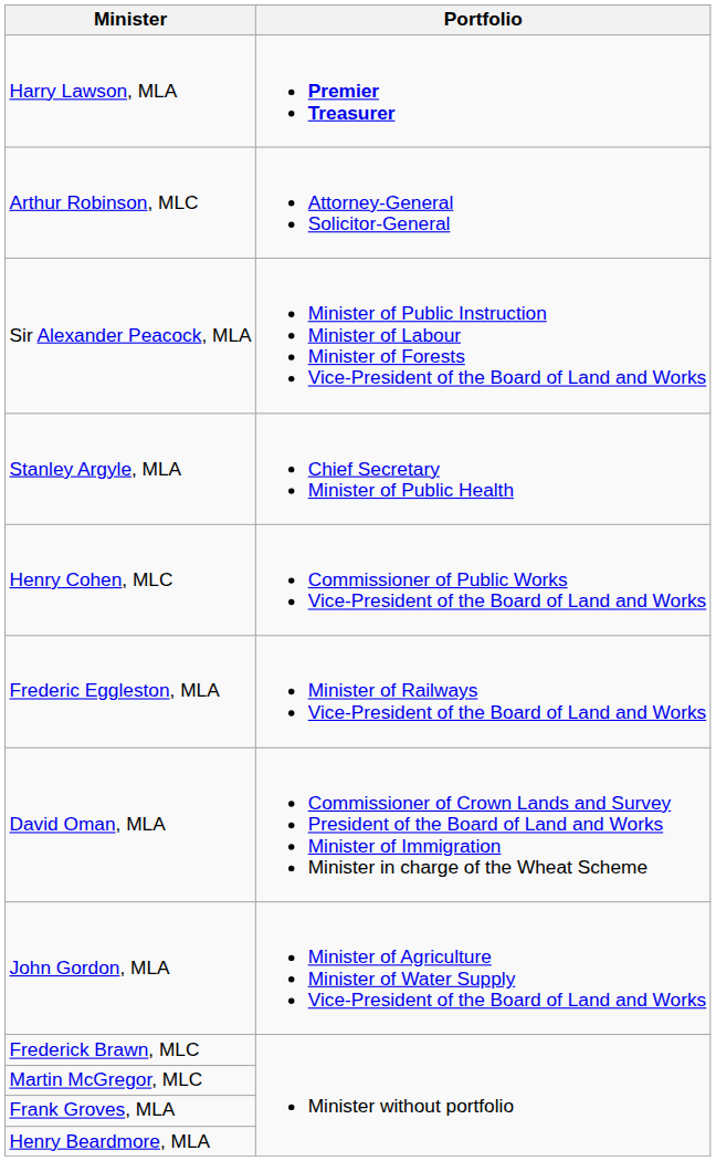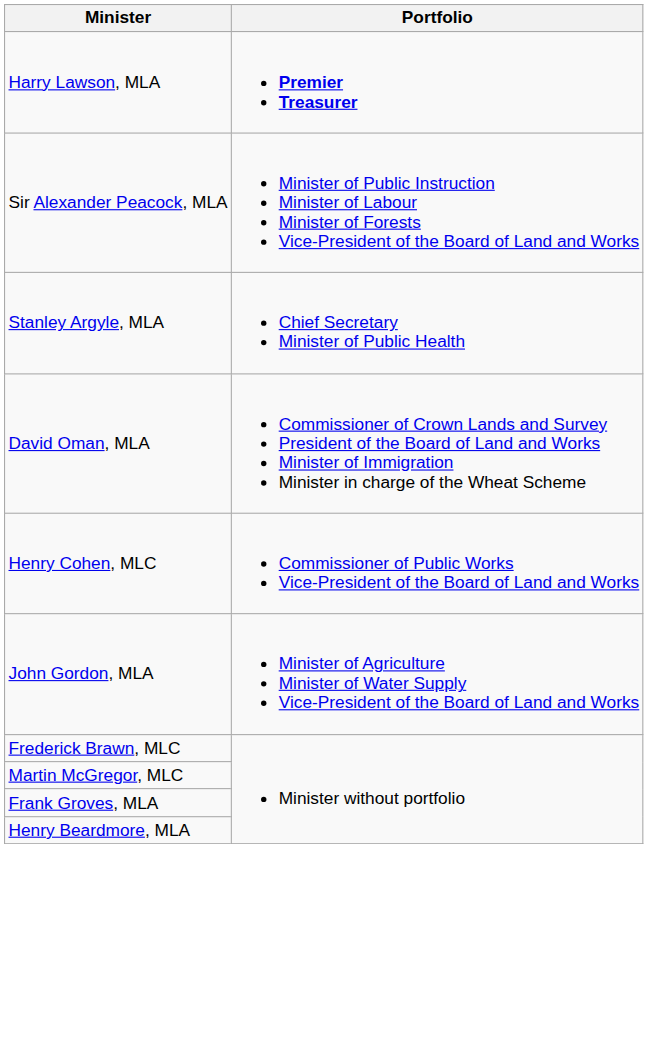 <table class="wikitable">
 <tr>
 <th>Minister</th>
 <th>Portfolio</th>
 </tr>
 <tr>
 <td><a href='#'>Harry Lawson</a>, MLA</td>
 <td><strong><br><ul><li><a href='#'>Premier</a></li><li><a href='#'>Treasurer</a></li></ul></strong></td>
 </tr>
 <tr>
-<td><a href='#'>Arthur Robinson</a>, MLC</td>
-<td><br><ul><li><a href='#'>Attorney-General</a></li><li><a href='#'>Solicitor-General</a></li></ul></td>
-</tr>
-<tr>
 <td>Sir <a href='#'>Alexander Peacock</a>, MLA</td>
 <td><br><ul><li><a href='#'>Minister of Public Instruction</a></li><li><a href='#'>Minister of Labour</a></li><li><a href='#'>Minister of Forests</a></li><li><a href='#'>Vice-President of the Board of Land and Works</a></li></ul></td>
 </tr>
 <tr>
 <td><a href='#'>Stanley Argyle</a>, MLA</td>
 <td><br><ul><li><a href='#'>Chief Secretary</a></li><li><a href='#'>Minister of Public Health</a></li></ul></td>
 </tr>
 <tr>
+<td><a href='#'>David Oman</a>, MLA</td>
+<td><br><ul><li><a href='#'>Commissioner of Crown Lands and Survey</a></li><li><a href='#'>President of the Board of Land and Works</a></li><li><a href='#'>Minister of Immigration</a></li><li>Minister in charge of the Wheat Scheme</li></ul></td>
+</tr>
+<tr>
 <td><a href='#'>Henry Cohen</a>, MLC</td>
 <td><br><ul><li><a href='#'>Commissioner of Public Works</a></li><li><a href='#'>Vice-President of the Board of Land and Works</a></li></ul></td>
-</tr>
-<tr>
-<td><a href='#'>Frederic Eggleston</a>, MLA</td>
-<td><br><ul><li><a href='#'>Minister of Railways</a></li><li><a href='#'>Vice-President of the Board of Land and Works</a></li></ul></td>
-</tr>
-<tr>
-<td><a href='#'>David Oman</a>, MLA</td>
-<td><br><ul><li><a href='#'>Commissioner of Crown Lands and Survey</a></li><li><a href='#'>President of the Board of Land and Works</a></li><li><a href='#'>Minister of Immigration</a></li><li>Minister in charge of the Wheat Scheme</li></ul></td>
 </tr>
 <tr>
 <td><a href='#'>John Gordon</a>, MLA</td>
 <td><br><ul><li><a href='#'>Minister of Agriculture</a></li><li><a href='#'>Minister of Water Supply</a></li><li><a href='#'>Vice-President of the Board of Land and Works</a></li></ul></td>
 </tr>
 <tr>
 <td><a href='#'>Frederick Brawn</a>, MLC</td>
 <td rowspan=4><br><ul><li>Minister without portfolio</li></ul></td>
 </tr>
 <tr>
 <td><a href='#'>Martin McGregor</a>, MLC</td>
 </tr>
 <tr>
 <td><a href='#'>Frank Groves</a>, MLA</td>
 </tr>
 <tr>
 <td><a href='#'>Henry Beardmore</a>, MLA</td>
 </tr>
 </table>
